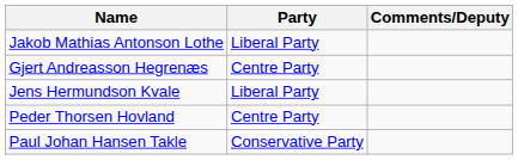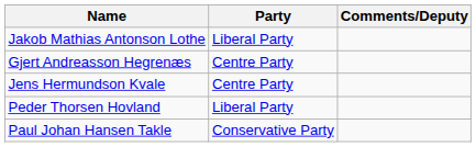 <table class="wikitable">
 <tr>
 <th>Name</th>
 <th>Party</th>
 <th>Comments/Deputy</th>
 </tr>
 <tr>
 <td><a href='#'>Jakob Mathias Antonson Lothe</a></td>
 <td><a href='#'>Liberal Party</a></td>
 <td></td>
 </tr>
 <tr>
 <td><a href='#'>Gjert Andreasson Hegrenæs</a></td>
 <td><a href='#'>Centre Party</a></td>
 <td></td>
 </tr>
 <tr>
 <td><a href='#'>Jens Hermundson Kvale</a></td>
-<td><a href='#'>Liberal Party</a></td>
+<td><a href='#'>Centre Party</a></td>
 <td></td>
 </tr>
 <tr>
 <td><a href='#'>Peder Thorsen Hovland</a></td>
-<td><a href='#'>Centre Party</a></td>
+<td><a href='#'>Liberal Party</a></td>
 <td></td>
 </tr>
 <tr>
 <td><a href='#'>Paul Johan Hansen Takle</a></td>
 <td><a href='#'>Conservative Party</a></td>
 <td></td>
 </tr>
 </table>
